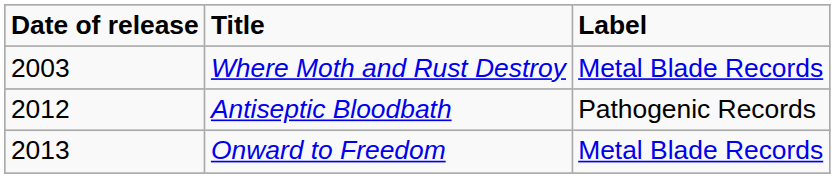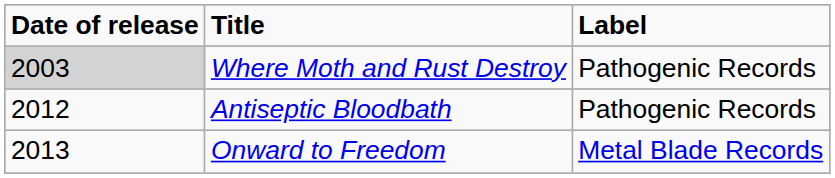 <table class="wikitable">
 <tr>
 <td><strong>Date of release</strong></td>
 <td><strong>Title</strong></td>
 <td><strong>Label</strong></td>
 </tr>
 <tr>
-<td>2003</td>
+<td style="background: lightgrey;">2003</td>
 <td><em><a href='#'>Where Moth and Rust Destroy</a></em></td>
-<td><a href='#'>Metal Blade Records</a></td>
+<td>Pathogenic Records</td>
 </tr>
 <tr>
 <td>2012</td>
 <td><em><a href='#'>Antiseptic Bloodbath</a></em></td>
 <td>Pathogenic Records</td>
 </tr>
 <tr>
 <td>2013</td>
 <td><em><a href='#'>Onward to Freedom</a></em></td>
 <td><a href='#'>Metal Blade Records</a></td>
 </tr>
 </table>
